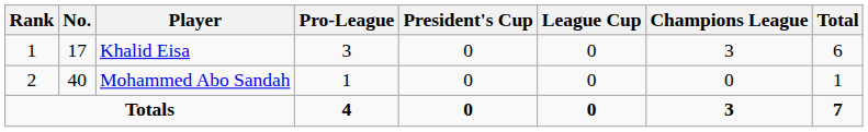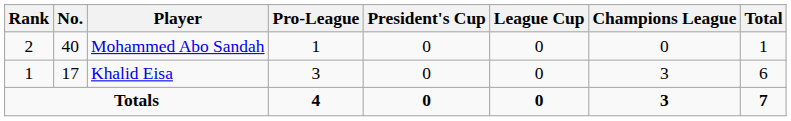 <table class="wikitable" style="text-align:center">
 <tr>
 <th>Rank</th>
 <th>No.</th>
 <th>Player</th>
 <th>Pro-League</th>
 <th>President's Cup</th>
 <th>League Cup</th>
 <th>Champions League</th>
 <th>Total</th>
 </tr>
 <tr>
+<td align=center>2</td>
+<td align=center>40</td>
+<td align=left> <a href='#'>Mohammed Abo Sandah</a></td>
+<td rowspan=1 align="center">1</td>
+<td rowspan=1 align="center">0</td>
+<td rowspan=1 align="center">0</td>
+<td rowspan=1 align="center">0</td>
+<td rowspan=1 align="center">1</td>
+</tr>
+<tr>
 <td align=center>1</td>
 <td align=center>17</td>
 <td align=left> <a href='#'>Khalid Eisa</a></td>
 <td rowspan=1 align="center">3</td>
 <td rowspan=1 align="center">0</td>
 <td rowspan=1 align="center">0</td>
 <td rowspan=1 align="center">3</td>
 <td rowspan=1 align="center">6</td>
-</tr>
-<tr>
-<td align=center>2</td>
-<td align=center>40</td>
-<td align=left> <a href='#'>Mohammed Abo Sandah</a></td>
-<td rowspan=1 align="center">1</td>
-<td rowspan=1 align="center">0</td>
-<td rowspan=1 align="center">0</td>
-<td rowspan=1 align="center">0</td>
-<td rowspan=1 align="center">1</td>
 </tr>
 <tr class="sortbottom">
 <td colspan="3"><strong>Totals</strong></td>
 <td><strong>4</strong></td>
 <td><strong>0</strong></td>
 <td><strong>0</strong></td>
 <td><strong>3</strong></td>
 <td><strong>7</strong></td>
 </tr>
 </table>
